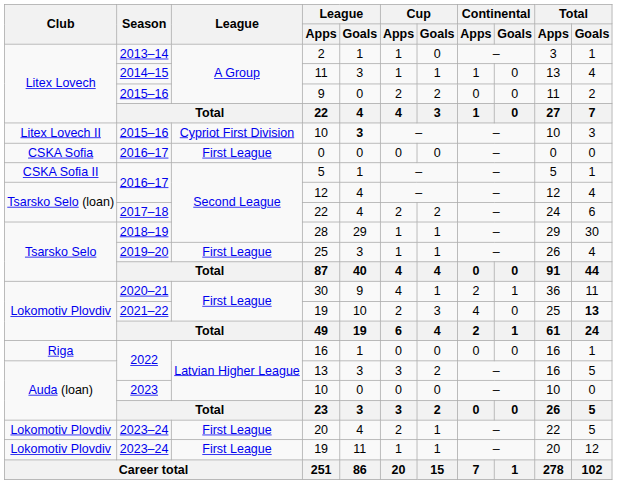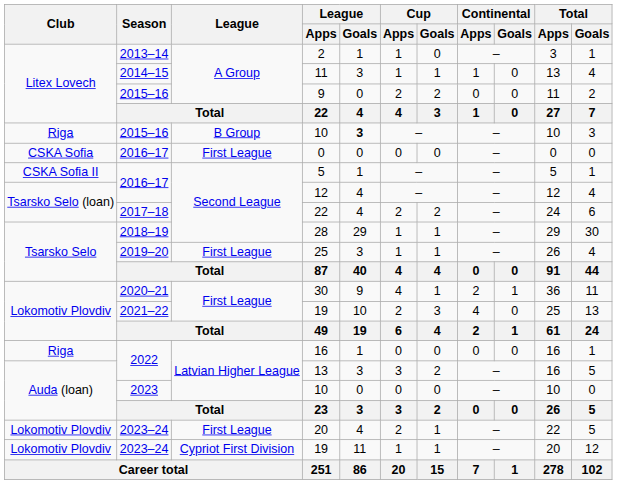 <table class="wikitable" style="text-align: center;">
 <tr>
 <th rowspan="2">Club</th>
 <th rowspan="2">Season</th>
 <th rowspan="2">League</th>
 <th colspan="2">League</th>
 <th colspan="2">Cup</th>
 <th colspan="2">Continental</th>
 <th colspan="2">Total</th>
 </tr>
 <tr>
 <th>Apps</th>
 <th>Goals</th>
 <th>Apps</th>
 <th>Goals</th>
 <th>Apps</th>
 <th>Goals</th>
 <th>Apps</th>
 <th>Goals</th>
 </tr>
 <tr>
 <td rowspan="4" valign="center"><a href='#'>Litex Lovech</a></td>
 <td><a href='#'>2013–14</a></td>
 <td rowspan="3"><a href='#'>A Group</a></td>
 <td>2</td>
 <td>1</td>
 <td>1</td>
 <td>0</td>
 <td colspan="2">–</td>
 <td>3</td>
 <td>1</td>
 </tr>
 <tr>
 <td><a href='#'>2014–15</a></td>
 <td>11</td>
 <td>3</td>
 <td>1</td>
 <td>1</td>
 <td>1</td>
 <td>0</td>
 <td>13</td>
 <td>4</td>
 </tr>
 <tr>
 <td><a href='#'>2015–16</a></td>
 <td>9</td>
 <td>0</td>
 <td>2</td>
 <td>2</td>
 <td>0</td>
 <td>0</td>
 <td>11</td>
 <td>2</td>
 </tr>
 <tr>
 <th colspan="2">Total</th>
 <th>22</th>
 <th>4</th>
 <th>4</th>
 <th>3</th>
 <th>1</th>
 <th>0</th>
 <th>27</th>
 <th>7</th>
 </tr>
 <tr>
-<td rowspan="1" valign="center"><a href='#'>Litex Lovech II</a></td>
+<td valign="center"><a href='#'>Riga</a></td>
 <td><a href='#'>2015–16</a></td>
-<td valign="center"><a href='#'>Cypriot First Division</a></td>
+<td rowspan="1"><a href='#'>B Group</a></td>
 <td>10</td>
 <td><strong>3</strong></td>
 <td colspan="2">–</td>
 <td colspan="2">–</td>
 <td>10</td>
 <td>3</td>
 </tr>
 <tr>
 <td rowspan="1" valign="center"><a href='#'>CSKA Sofia</a></td>
 <td><a href='#'>2016–17</a></td>
 <td rowspan="1"><a href='#'>First League</a></td>
 <td>0</td>
 <td>0</td>
 <td>0</td>
 <td>0</td>
 <td colspan="2">–</td>
 <td>0</td>
 <td>0</td>
 </tr>
 <tr>
 <td rowspan="1" valign="center"><a href='#'>CSKA Sofia II</a></td>
 <td rowspan="2"><a href='#'>2016–17</a></td>
 <td rowspan="4"><a href='#'>Second League</a></td>
 <td>5</td>
 <td>1</td>
 <td colspan="2">–</td>
 <td colspan="2">–</td>
 <td>5</td>
 <td>1</td>
 </tr>
 <tr>
 <td rowspan="2" valign="center"><a href='#'>Tsarsko Selo</a> (loan)</td>
 <td>12</td>
 <td>4</td>
 <td colspan="2">–</td>
 <td colspan="2">–</td>
 <td>12</td>
 <td>4</td>
 </tr>
 <tr>
 <td><a href='#'>2017–18</a></td>
 <td>22</td>
 <td>4</td>
 <td>2</td>
 <td>2</td>
 <td colspan="2">–</td>
 <td>24</td>
 <td>6</td>
 </tr>
 <tr>
 <td rowspan="3" valign="center"><a href='#'>Tsarsko Selo</a></td>
 <td><a href='#'>2018–19</a></td>
 <td>28</td>
 <td>29</td>
 <td>1</td>
 <td>1</td>
 <td colspan="2">–</td>
 <td>29</td>
 <td>30</td>
 </tr>
 <tr>
 <td><a href='#'>2019–20</a></td>
 <td><a href='#'>First League</a></td>
 <td>25</td>
 <td>3</td>
 <td>1</td>
 <td>1</td>
 <td colspan="2">–</td>
 <td>26</td>
 <td>4</td>
 </tr>
 <tr>
 <th colspan="2">Total</th>
 <th>87</th>
 <th>40</th>
 <th>4</th>
 <th>4</th>
 <th>0</th>
 <th>0</th>
 <th>91</th>
 <th>44</th>
 </tr>
 <tr>
 <td rowspan="3" valign="center"><a href='#'>Lokomotiv Plovdiv</a></td>
 <td><a href='#'>2020–21</a></td>
 <td rowspan="2" valign="center"><a href='#'>First League</a></td>
 <td>30</td>
 <td>9</td>
 <td>4</td>
 <td>1</td>
 <td>2</td>
 <td>1</td>
 <td>36</td>
 <td>11</td>
 </tr>
 <tr>
 <td><a href='#'>2021–22</a></td>
 <td>19</td>
 <td>10</td>
 <td>2</td>
 <td>3</td>
 <td>4</td>
 <td>0</td>
 <td>25</td>
-<td><strong>13</strong></td>
+<td>13</td>
 </tr>
 <tr>
 <th colspan="2">Total</th>
 <th>49</th>
 <th>19</th>
 <th>6</th>
 <th>4</th>
 <th>2</th>
 <th>1</th>
 <th>61</th>
 <th>24</th>
 </tr>
 <tr>
 <td valign="center"><a href='#'>Riga</a></td>
 <td rowspan="2"><a href='#'>2022</a></td>
 <td rowspan="3" valign="center"><a href='#'>Latvian Higher League</a></td>
 <td>16</td>
 <td>1</td>
 <td>0</td>
 <td>0</td>
 <td>0</td>
 <td>0</td>
 <td>16</td>
 <td>1</td>
 </tr>
 <tr>
 <td rowspan="3" valign="center"><a href='#'>Auda</a> (loan)</td>
 <td>13</td>
 <td>3</td>
 <td>3</td>
 <td>2</td>
 <td colspan="2">–</td>
 <td>16</td>
 <td>5</td>
 </tr>
 <tr>
 <td><a href='#'>2023</a></td>
 <td>10</td>
 <td>0</td>
 <td>0</td>
 <td>0</td>
 <td colspan="2">–</td>
 <td>10</td>
 <td>0</td>
 </tr>
 <tr>
 <th colspan="2">Total</th>
 <th>23</th>
 <th>3</th>
 <th>3</th>
 <th>2</th>
 <th>0</th>
 <th>0</th>
 <th>26</th>
 <th>5</th>
 </tr>
 <tr>
 <td valign="center"><a href='#'>Lokomotiv Plovdiv</a></td>
 <td><a href='#'>2023–24</a></td>
 <td valign="center"><a href='#'>First League</a></td>
 <td>20</td>
 <td>4</td>
 <td>2</td>
 <td>1</td>
 <td colspan="2">–</td>
 <td>22</td>
 <td>5</td>
 </tr>
 <tr>
 <td valign="center"><a href='#'>Lokomotiv Plovdiv</a></td>
 <td><a href='#'>2023–24</a></td>
-<td rowspan="1"><a href='#'>First League</a></td>
+<td valign="center"><a href='#'>Cypriot First Division</a></td>
 <td>19</td>
 <td>11</td>
 <td>1</td>
 <td>1</td>
 <td colspan="2">–</td>
 <td>20</td>
 <td>12</td>
 </tr>
 <tr>
 <th colspan="3">Career total</th>
 <th>251</th>
 <th>86</th>
 <th>20</th>
 <th>15</th>
 <th>7</th>
 <th>1</th>
 <th>278</th>
 <th>102</th>
 </tr>
 </table>
